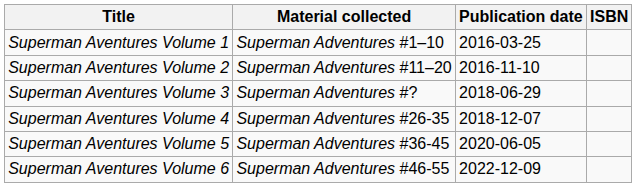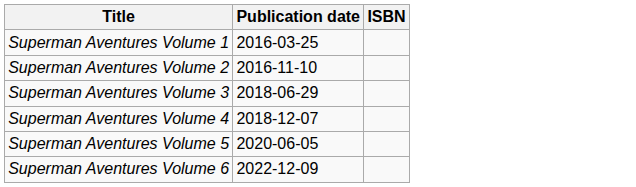 <table class="wikitable">
 <tr>
 <th>Title</th>
-<th>Material collected</th>
 <th>Publication date</th>
 <th>ISBN</th>
 </tr>
 <tr>
 <td><em>Superman Aventures Volume 1</em></td>
-<td><em>Superman Adventures</em> #1–10</td>
 <td>2016-03-25</td>
 <td></td>
 </tr>
 <tr>
 <td><em>Superman Aventures Volume 2</em></td>
-<td><em>Superman Adventures</em> #11–20</td>
 <td>2016-11-10</td>
 <td></td>
 </tr>
 <tr>
 <td><em>Superman Aventures Volume 3</em></td>
-<td><em>Superman Adventures</em> #?</td>
 <td>2018-06-29</td>
 <td></td>
 </tr>
 <tr>
 <td><em>Superman Aventures Volume 4</em></td>
-<td><em>Superman Adventures</em> #26-35</td>
 <td>2018-12-07</td>
 <td></td>
 </tr>
 <tr>
 <td><em>Superman Aventures Volume 5</em></td>
-<td><em>Superman Adventures</em> #36-45</td>
 <td>2020-06-05</td>
 <td></td>
 </tr>
 <tr>
 <td><em>Superman Aventures Volume 6</em></td>
-<td><em>Superman Adventures</em> #46-55</td>
 <td>2022-12-09</td>
 <td></td>
 </tr>
 </table>
